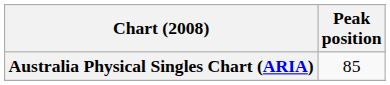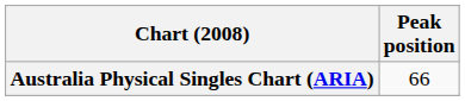 <table class="wikitable sortable plainrowheaders" style="text-align:center">
 <tr>
 <th>Chart (2008)</th>
 <th>Peak<br>position</th>
 </tr>
 <tr>
 <th scope="row">Australia Physical Singles Chart (<a href='#'>ARIA</a>)</th>
-<td>85</td>
+<td>66</td>
 </tr>
 <tr>
 </tr>
 <tr>
 </tr>
 <tr>
 </tr>
 <tr>
 </tr>
 <tr>
 </tr>
 <tr>
 </tr>
 <tr>
 </tr>
 <tr>
 </tr>
 <tr>
 </tr>
 </table>
